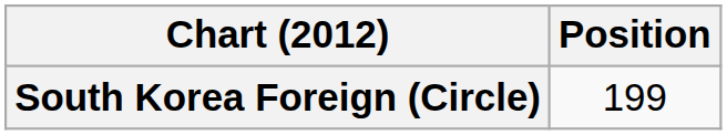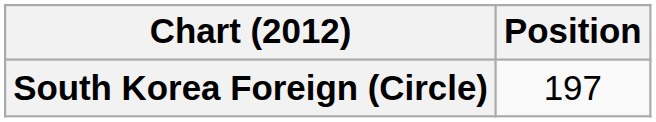 <table class="wikitable plainrowheaders" style="text-align:center">
 <tr>
 <th scope="col">Chart (2012)</th>
 <th scope="col">Position</th>
 </tr>
 <tr>
 <th scope="row">South Korea Foreign (Circle)<br></th>
-<td>199</td>
+<td>197</td>
 </tr>
 </table>
